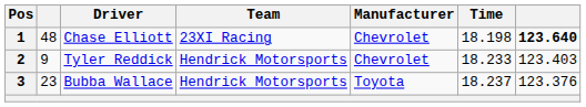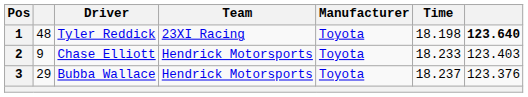 <table class="wikitable" style="font-size:95%">
 <tr>
 <th>Pos</th>
 <th></th>
 <th>Driver</th>
 <th>Team</th>
 <th>Manufacturer</th>
 <th>Time</th>
 <th></th>
 </tr>
 <tr>
 <th>1</th>
 <td>48</td>
-<td><a href='#'>Chase Elliott</a></td>
+<td><a href='#'>Tyler Reddick</a></td>
 <td><a href='#'>23XI Racing</a></td>
-<td><a href='#'>Chevrolet</a></td>
+<td><a href='#'>Toyota</a></td>
 <td>18.198</td>
 <td><strong>123.640</strong></td>
 </tr>
 <tr>
 <th>2</th>
 <td>9</td>
-<td><a href='#'>Tyler Reddick</a></td>
+<td><a href='#'>Chase Elliott</a></td>
 <td><a href='#'>Hendrick Motorsports</a></td>
-<td><a href='#'>Chevrolet</a></td>
+<td><a href='#'>Toyota</a></td>
 <td>18.233</td>
 <td>123.403</td>
 </tr>
 <tr>
 <th>3</th>
-<td>23</td>
+<td>29</td>
 <td><a href='#'>Bubba Wallace</a></td>
 <td><a href='#'>Hendrick Motorsports</a></td>
 <td><a href='#'>Toyota</a></td>
 <td>18.237</td>
 <td>123.376</td>
 </tr>
 <tr>
 <th colspan="7"></th>
 </tr>
 </table>
